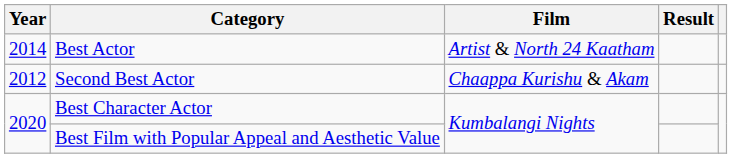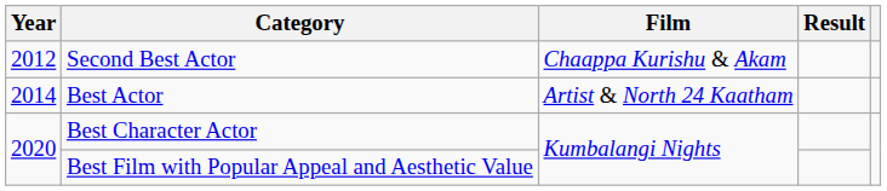 <table class="wikitable sortable plainrowheaders">
 <tr>
 <th scope="col">Year</th>
 <th scope="col">Category</th>
 <th scope="col">Film</th>
 <th scope="col">Result</th>
 <th scope="col" class="unsortable"></th>
 </tr>
 <tr>
-<td><a href='#'>2014</a></td>
-<td><a href='#'>Best Actor</a></td>
-<td><em><a href='#'>Artist</a></em> & <em><a href='#'>North 24 Kaatham</a></em></td>
+<td><a href='#'>2012</a></td>
+<td><a href='#'>Second Best Actor</a></td>
+<td><em><a href='#'>Chaappa Kurishu</a></em> & <em><a href='#'>Akam</a></em></td>
 <td></td>
 <td></td>
 </tr>
 <tr>
-<td><a href='#'>2012</a></td>
-<td><a href='#'>Second Best Actor</a></td>
-<td><em><a href='#'>Chaappa Kurishu</a></em> & <em><a href='#'>Akam</a></em></td>
+<td><a href='#'>2014</a></td>
+<td><a href='#'>Best Actor</a></td>
+<td><em><a href='#'>Artist</a></em> & <em><a href='#'>North 24 Kaatham</a></em></td>
 <td></td>
 <td></td>
 </tr>
 <tr>
 <td rowspan="2"><a href='#'>2020</a></td>
 <td><a href='#'>Best Character Actor</a></td>
 <td rowspan="2"><em><a href='#'>Kumbalangi Nights</a></em></td>
 <td></td>
 <td rowspan="2"></td>
 </tr>
 <tr>
 <td><a href='#'>Best Film with Popular Appeal and Aesthetic Value</a></td>
 <td></td>
 </tr>
 </table>
